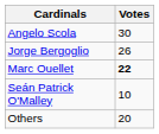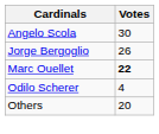 <table class="wikitable">
 <tr>
 <th width="145px">Cardinals</th>
 <th width="45px">Votes</th>
 </tr>
 <tr>
 <td><a href='#'>Angelo Scola</a></td>
 <td><div>30</div></td>
 </tr>
 <tr>
 <td><a href='#'>Jorge Bergoglio</a></td>
 <td><div>26</div></td>
 </tr>
 <tr>
 <td><a href='#'>Marc Ouellet</a></td>
 <td><strong><div>22</div></strong></td>
 </tr>
 <tr>
-<td><a href='#'>Seán Patrick O'Malley</a></td>
-<td><div>10</div></td>
+<td><a href='#'>Odilo Scherer</a></td>
+<td><div>4</div></td>
 </tr>
 <tr>
 <td>Others</td>
 <td><div>20</div></td>
 </tr>
 </table>
